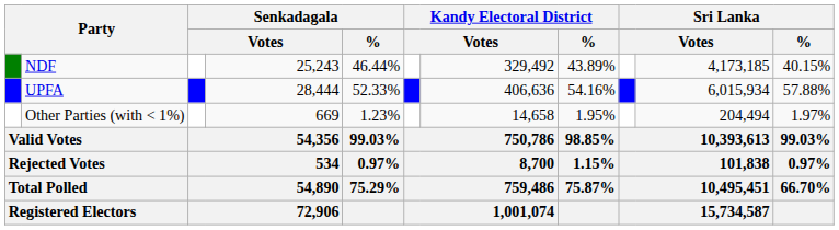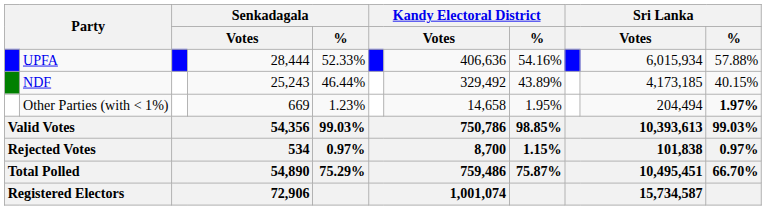 <table class="wikitable">
 <tr>
 <th colspan="2" width="144px"rowspan="2">Party</th>
 <th colspan="3" width="216px">Senkadagala</th>
 <th colspan="3" width="216px"><a href='#'>Kandy Electoral District</a></th>
 <th colspan="3" width="216px">Sri Lanka</th>
 </tr>
 <tr>
 <th colspan="2" width="144px">Votes</th>
 <th>%</th>
 <th colspan="2" width="144px">Votes</th>
 <th>%</th>
 <th colspan="2" width="144px">Votes</th>
 <th>%</th>
 </tr>
 <tr>
+<td style="background-color:blue;" width="10px"></td>
+<td style="text-align:left;"><a href='#'>UPFA</a></td>
+<td style="background-color:blue;" width="10px"></td>
+<td style="text-align:right;">28,444</td>
+<td style="text-align:right;">52.33%</td>
+<td style="background-color:blue;" width="10px"></td>
+<td style="text-align:right;">406,636</td>
+<td style="text-align:right;">54.16%</td>
+<td style="background-color:blue;" width="10px"></td>
+<td style="text-align:right;">6,015,934</td>
+<td style="text-align:right;">57.88%</td>
+</tr>
+<tr>
 <td style="background-color:green;" width="10px"></td>
 <td style="text-align:left;"><a href='#'>NDF</a></td>
 <td style="background-color:white;" width="10px"></td>
 <td style="text-align:right;">25,243</td>
 <td style="text-align:right;">46.44%</td>
 <td style="background-color:white;" width="10px"></td>
 <td style="text-align:right;">329,492</td>
 <td style="text-align:right;">43.89%</td>
 <td style="background-color:white;" width="10px"></td>
 <td style="text-align:right;">4,173,185</td>
 <td style="text-align:right;">40.15%</td>
 </tr>
 <tr>
-<td style="background-color:blue;" width="10px"></td>
-<td style="text-align:left;"><a href='#'>UPFA</a></td>
-<td style="background-color:blue;" width="10px"></td>
-<td style="text-align:right;">28,444</td>
-<td style="text-align:right;">52.33%</td>
-<td style="background-color:blue;" width="10px"></td>
-<td style="text-align:right;">406,636</td>
-<td style="text-align:right;">54.16%</td>
-<td style="background-color:blue;" width="10px"></td>
-<td style="text-align:right;">6,015,934</td>
-<td style="text-align:right;">57.88%</td>
-</tr>
-<tr>
 <td style="background-color:white;" width="10px"></td>
 <td style="text-align:left;">Other Parties (with < 1%)</td>
 <td style="background-color:white;" width="10px"></td>
 <td style="text-align:right;">669</td>
 <td style="text-align:right;">1.23%</td>
 <td style="background-color:white;" width="10px"></td>
 <td style="text-align:right;">14,658</td>
 <td style="text-align:right;">1.95%</td>
 <td style="background-color:white;" width="10px"></td>
 <td style="text-align:right;">204,494</td>
-<td style="text-align:right;">1.97%</td>
+<td style="text-align:right;"><strong>1.97%</strong></td>
 </tr>
 <tr>
 <th colspan="2" width="144px"style="text-align:left;">Valid Votes</th>
 <th style="text-align:right;"colspan="2" width="144px">54,356</th>
 <th style="text-align:right;">99.03%</th>
 <th style="text-align:right;"colspan="2" width="144px">750,786</th>
 <th style="text-align:right;">98.85%</th>
 <th style="text-align:right;"colspan="2" width="144px">10,393,613</th>
 <th style="text-align:right;">99.03%</th>
 </tr>
 <tr>
 <th colspan="2" width="144px"style="text-align:left;">Rejected Votes</th>
 <th style="text-align:right;"colspan="2" width="144px">534</th>
 <th style="text-align:right;">0.97%</th>
 <th style="text-align:right;"colspan="2" width="144px">8,700</th>
 <th style="text-align:right;">1.15%</th>
 <th style="text-align:right;"colspan="2" width="144px">101,838</th>
 <th style="text-align:right;">0.97%</th>
 </tr>
 <tr>
 <th colspan="2" width="144px"style="text-align:left;">Total Polled</th>
 <th style="text-align:right;"colspan="2" width="144px">54,890</th>
 <th style="text-align:right;">75.29%</th>
 <th style="text-align:right;"colspan="2" width="144px">759,486</th>
 <th style="text-align:right;">75.87%</th>
 <th style="text-align:right;"colspan="2" width="144px">10,495,451</th>
 <th style="text-align:right;">66.70%</th>
 </tr>
 <tr>
 <th colspan="2" width="144px"style="text-align:left;">Registered Electors</th>
 <th style="text-align:right;"colspan="2" width="144px">72,906</th>
 <th></th>
 <th style="text-align:right;"colspan="2" width="144px">1,001,074</th>
 <th></th>
 <th style="text-align:right;"colspan="2" width="144px">15,734,587</th>
 <th></th>
 </tr>
 </table>
